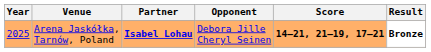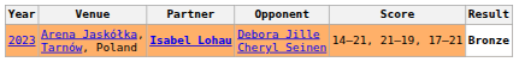 <table class="sortable wikitable" style="font-size: 90%;">
 <tr>
 <th>Year</th>
 <th>Venue</th>
 <th>Partner</th>
 <th>Opponent</th>
 <th>Score</th>
 <th>Result</th>
 </tr>
 <tr style="background:#FFB069">
-<td align="center"><a href='#'>2025</a></td>
+<td align="center"><a href='#'>2023</a></td>
 <td align="left"><a href='#'>Arena Jaskółka</a>,<br><a href='#'>Tarnów</a>, Poland</td>
 <td align="left"><strong> <a href='#'>Isabel Lohau</a></strong></td>
 <td align="left"> <a href='#'>Debora Jille</a><br> <a href='#'>Cheryl Seinen</a></td>
-<td align="left"><strong>14–21, 21–19, 17–21</strong></td>
+<td align="left">14–21, 21–19, 17–21</td>
 <td style="text-align:left; background:white"> <strong>Bronze</strong></td>
 </tr>
 </table>
